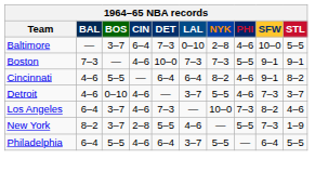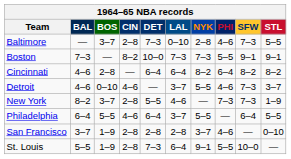 <table class="wikitable" style="font-size:95%; text-align:center;">
 <tr>
 <th colspan=10>1964–65 NBA records</th>
 </tr>
 <tr>
 <th width=100>Team</th>
 <th style="background:#002854;color:#FFFFFF;width=35">BAL</th>
 <th style="background:#006400;color:#FFFFFF;width=35">BOS</th>
 <th style="background:#012F6B;color:#FFFFFF;width=35">CIN</th>
 <th style="background:#012F6B;color:#FFFFFF;width=35">DET</th>
 <th style="background:#004B87;color:#FFFFFF;width=35">LAL</th>
 <th style="background:#003EA4;color:#FF8C00;width=35">NYK</th>
 <th style="background:#012268;color:#C90F2E;width=35">PHI</th>
 <th style="background:#FFC62C;color:#012F6B;width=35">SFW</th>
 <th style="background:#C90F2E;color:#FFFFFF;width=35">STL</th>
 </tr>
 <tr>
 <td style="text-align:left;"><a href='#'>Baltimore</a></td>
 <td>—</td>
 <td>3–7</td>
-<td>6–4</td>
+<td>2–8</td>
 <td>7–3</td>
 <td>0–10</td>
 <td>2–8</td>
 <td>4–6</td>
-<td>10–0</td>
+<td>7–3</td>
 <td>5–5</td>
 </tr>
 <tr>
 <td style="text-align:left;"><a href='#'>Boston</a></td>
 <td>7–3</td>
 <td>—</td>
-<td>4–6</td>
+<td>8–2</td>
 <td>10–0</td>
 <td>7–3</td>
 <td>7–3</td>
 <td>5–5</td>
 <td>9–1</td>
 <td>9–1</td>
 </tr>
 <tr>
 <td style="text-align:left;"><a href='#'>Cincinnati</a></td>
 <td>4–6</td>
-<td>5–5</td>
+<td>2–8</td>
 <td>—</td>
 <td>6–4</td>
 <td>6–4</td>
 <td>8–2</td>
-<td>4–6</td>
-<td>9–1</td>
+<td>6–4</td>
+<td>8–2</td>
 <td>8–2</td>
 </tr>
 <tr>
 <td style="text-align:left;"><a href='#'>Detroit</a></td>
 <td>4–6</td>
 <td>0–10</td>
 <td>4–6</td>
 <td>—</td>
 <td>3–7</td>
 <td>5–5</td>
 <td>4–6</td>
 <td>7–3</td>
 <td>3–7</td>
 </tr>
 <tr>
-<td style="text-align:left;"><a href='#'>Los Angeles</a></td>
-<td>6–4</td>
-<td>3–7</td>
-<td>4–6</td>
-<td>7–3</td>
-<td>—</td>
-<td>10–0</td>
-<td>7–3</td>
-<td>8–2</td>
-<td>4–6</td>
-</tr>
-<tr>
 <td style="text-align:left;"><a href='#'>New York</a></td>
 <td>8–2</td>
 <td>3–7</td>
 <td>2–8</td>
 <td>5–5</td>
 <td>4–6</td>
 <td>—</td>
-<td>5–5</td>
+<td>7–3</td>
 <td>7–3</td>
 <td>1–9</td>
 </tr>
 <tr>
 <td style="text-align:left;"><a href='#'>Philadelphia</a></td>
 <td>6–4</td>
 <td>5–5</td>
 <td>4–6</td>
 <td>6–4</td>
 <td>3–7</td>
 <td>5–5</td>
 <td>—</td>
 <td>6–4</td>
 <td>5–5</td>
 </tr>
+<tr>
+<td style="text-align:left;"><a href='#'>San Francisco</a></td>
+<td>3–7</td>
+<td>1–9</td>
+<td>2–8</td>
+<td>2–8</td>
+<td>2–8</td>
+<td>3–7</td>
+<td>4–6</td>
+<td>—</td>
+<td>0–10</td>
+</tr>
+<tr>
+<td style="text-align:left;">St. Louis</td>
+<td>5–5</td>
+<td>1–9</td>
+<td>2–8</td>
+<td>7–3</td>
+<td>6–4</td>
+<td>9–1</td>
+<td>5–5</td>
+<td>10–0</td>
+<td>—</td>
+</tr>
 </table>
